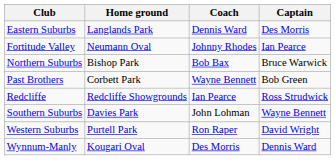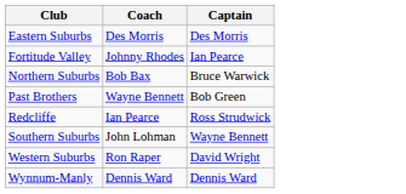 <table class="wikitable sortable">
 <tr>
 <th>Club</th>
-<th>Home ground</th>
 <th>Coach</th>
 <th>Captain</th>
 </tr>
 <tr>
 <td> <a href='#'>Eastern Suburbs</a></td>
-<td><a href='#'>Langlands Park</a></td>
-<td><a href='#'>Dennis Ward</a></td>
+<td><a href='#'>Des Morris</a></td>
 <td><a href='#'>Des Morris</a></td>
 </tr>
 <tr>
 <td> <a href='#'>Fortitude Valley</a></td>
-<td><a href='#'>Neumann Oval</a></td>
 <td><a href='#'>Johnny Rhodes</a></td>
 <td><a href='#'>Ian Pearce</a></td>
 </tr>
 <tr>
 <td> <a href='#'>Northern Suburbs</a></td>
-<td>Bishop Park</td>
 <td><a href='#'>Bob Bax</a></td>
 <td>Bruce Warwick</td>
 </tr>
 <tr>
 <td> <a href='#'>Past Brothers</a></td>
-<td>Corbett Park</td>
 <td><a href='#'>Wayne Bennett</a></td>
 <td>Bob Green</td>
 </tr>
 <tr>
 <td> <a href='#'>Redcliffe</a></td>
-<td><a href='#'>Redcliffe Showgrounds</a></td>
 <td><a href='#'>Ian Pearce</a></td>
 <td><a href='#'>Ross Strudwick</a></td>
 </tr>
 <tr>
 <td> <a href='#'>Southern Suburbs</a></td>
-<td><a href='#'>Davies Park</a></td>
 <td>John Lohman</td>
 <td><a href='#'>Wayne Bennett</a></td>
 </tr>
 <tr>
 <td> <a href='#'>Western Suburbs</a></td>
-<td><a href='#'>Purtell Park</a></td>
 <td><a href='#'>Ron Raper</a></td>
 <td><a href='#'>David Wright</a></td>
 </tr>
 <tr>
 <td> <a href='#'>Wynnum-Manly</a></td>
-<td><a href='#'>Kougari Oval</a></td>
-<td><a href='#'>Des Morris</a></td>
+<td><a href='#'>Dennis Ward</a></td>
 <td><a href='#'>Dennis Ward</a></td>
 </tr>
 </table>
